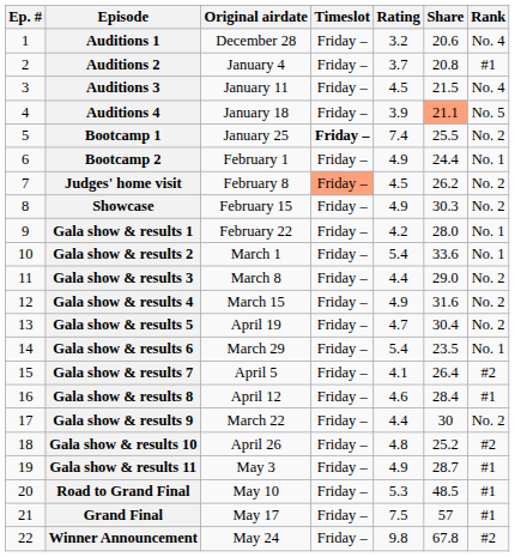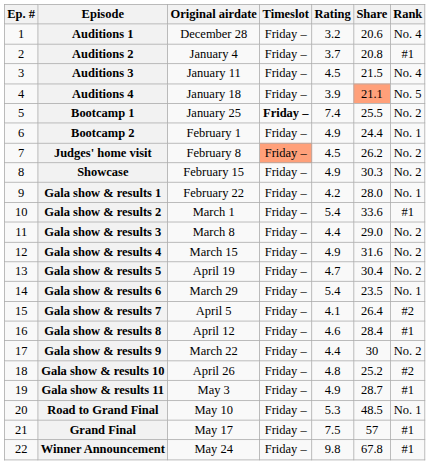 <table class="wikitable" style="text-align:center">
 <tr>
 <th>Ep. #</th>
 <th>Episode</th>
 <th>Original airdate</th>
 <th>Timeslot</th>
 <th>Rating</th>
 <th>Share</th>
 <th>Rank</th>
 </tr>
 <tr>
 <td>1</td>
 <th>Auditions 1</th>
 <td>December 28</td>
 <td>Friday –</td>
 <td>3.2</td>
 <td>20.6</td>
 <td>No. 4</td>
 </tr>
 <tr>
 <td>2</td>
 <th>Auditions 2</th>
 <td>January 4</td>
 <td>Friday –</td>
 <td>3.7</td>
 <td>20.8</td>
 <td>#1</td>
 </tr>
 <tr>
 <td>3</td>
 <th>Auditions 3</th>
 <td>January 11</td>
 <td>Friday –</td>
 <td>4.5</td>
 <td>21.5</td>
 <td>No. 4</td>
 </tr>
 <tr>
 <td>4</td>
 <th>Auditions 4</th>
 <td>January 18</td>
 <td>Friday –</td>
 <td>3.9</td>
 <td style="background: lightsalmon;">21.1</td>
 <td>No. 5</td>
 </tr>
 <tr>
 <td>5</td>
 <th>Bootcamp 1</th>
 <td>January 25</td>
 <td><strong>Friday –</strong></td>
 <td>7.4</td>
 <td>25.5</td>
 <td>No. 2</td>
 </tr>
 <tr>
 <td>6</td>
 <th>Bootcamp 2</th>
 <td>February 1</td>
 <td>Friday –</td>
 <td>4.9</td>
 <td>24.4</td>
 <td>No. 1</td>
 </tr>
 <tr>
 <td>7</td>
 <th>Judges' home visit</th>
 <td>February 8</td>
 <td style="background: lightsalmon;">Friday –</td>
 <td>4.5</td>
 <td>26.2</td>
 <td>No. 2</td>
 </tr>
 <tr>
 <td>8</td>
 <th>Showcase</th>
 <td>February 15</td>
 <td>Friday –</td>
 <td>4.9</td>
 <td>30.3</td>
 <td>No. 2</td>
 </tr>
 <tr>
 <td>9</td>
 <th>Gala show & results 1</th>
 <td>February 22</td>
 <td>Friday –</td>
 <td>4.2</td>
 <td>28.0</td>
 <td>No. 1</td>
 </tr>
 <tr>
 <td>10</td>
 <th>Gala show & results 2</th>
 <td>March 1</td>
 <td>Friday –</td>
 <td>5.4</td>
 <td>33.6</td>
-<td>No. 1</td>
+<td>#1</td>
 </tr>
 <tr>
 <td>11</td>
 <th>Gala show & results 3</th>
 <td>March 8</td>
 <td>Friday –</td>
 <td>4.4</td>
 <td>29.0</td>
 <td>No. 2</td>
 </tr>
 <tr>
 <td>12</td>
 <th>Gala show & results 4</th>
 <td>March 15</td>
 <td>Friday –</td>
 <td>4.9</td>
 <td>31.6</td>
 <td>No. 2</td>
 </tr>
 <tr>
 <td>13</td>
 <th>Gala show & results 5</th>
 <td>April 19</td>
 <td>Friday –</td>
 <td>4.7</td>
 <td>30.4</td>
 <td>No. 2</td>
 </tr>
 <tr>
 <td>14</td>
 <th>Gala show & results 6</th>
 <td>March 29</td>
 <td>Friday –</td>
 <td>5.4</td>
 <td>23.5</td>
 <td>No. 1</td>
 </tr>
 <tr>
 <td>15</td>
 <th>Gala show & results 7</th>
 <td>April 5</td>
 <td>Friday –</td>
 <td>4.1</td>
 <td>26.4</td>
 <td>#2</td>
 </tr>
 <tr>
 <td>16</td>
 <th>Gala show & results 8</th>
 <td>April 12</td>
 <td>Friday –</td>
 <td>4.6</td>
 <td>28.4</td>
 <td>#1</td>
 </tr>
 <tr>
 <td>17</td>
 <th>Gala show & results 9</th>
 <td>March 22</td>
 <td>Friday –</td>
 <td>4.4</td>
 <td>30</td>
 <td>No. 2</td>
 </tr>
 <tr>
 <td>18</td>
 <th>Gala show & results 10</th>
 <td>April 26</td>
 <td>Friday –</td>
 <td>4.8</td>
 <td>25.2</td>
 <td>#2</td>
 </tr>
 <tr>
 <td>19</td>
 <th>Gala show & results 11</th>
 <td>May 3</td>
 <td>Friday –</td>
 <td>4.9</td>
 <td>28.7</td>
 <td>#1</td>
 </tr>
 <tr>
 <td>20</td>
 <th>Road to Grand Final</th>
 <td>May 10</td>
 <td>Friday –</td>
 <td>5.3</td>
 <td>48.5</td>
-<td>#1</td>
+<td>No. 1</td>
 </tr>
 <tr>
 <td>21</td>
 <th>Grand Final</th>
 <td>May 17</td>
 <td>Friday –</td>
 <td>7.5</td>
 <td>57</td>
 <td>#1</td>
 </tr>
 <tr>
 <td>22</td>
 <th>Winner Announcement</th>
 <td>May 24</td>
 <td>Friday –</td>
 <td>9.8</td>
 <td>67.8</td>
-<td>#2</td>
+<td>#1</td>
 </tr>
 </table>
